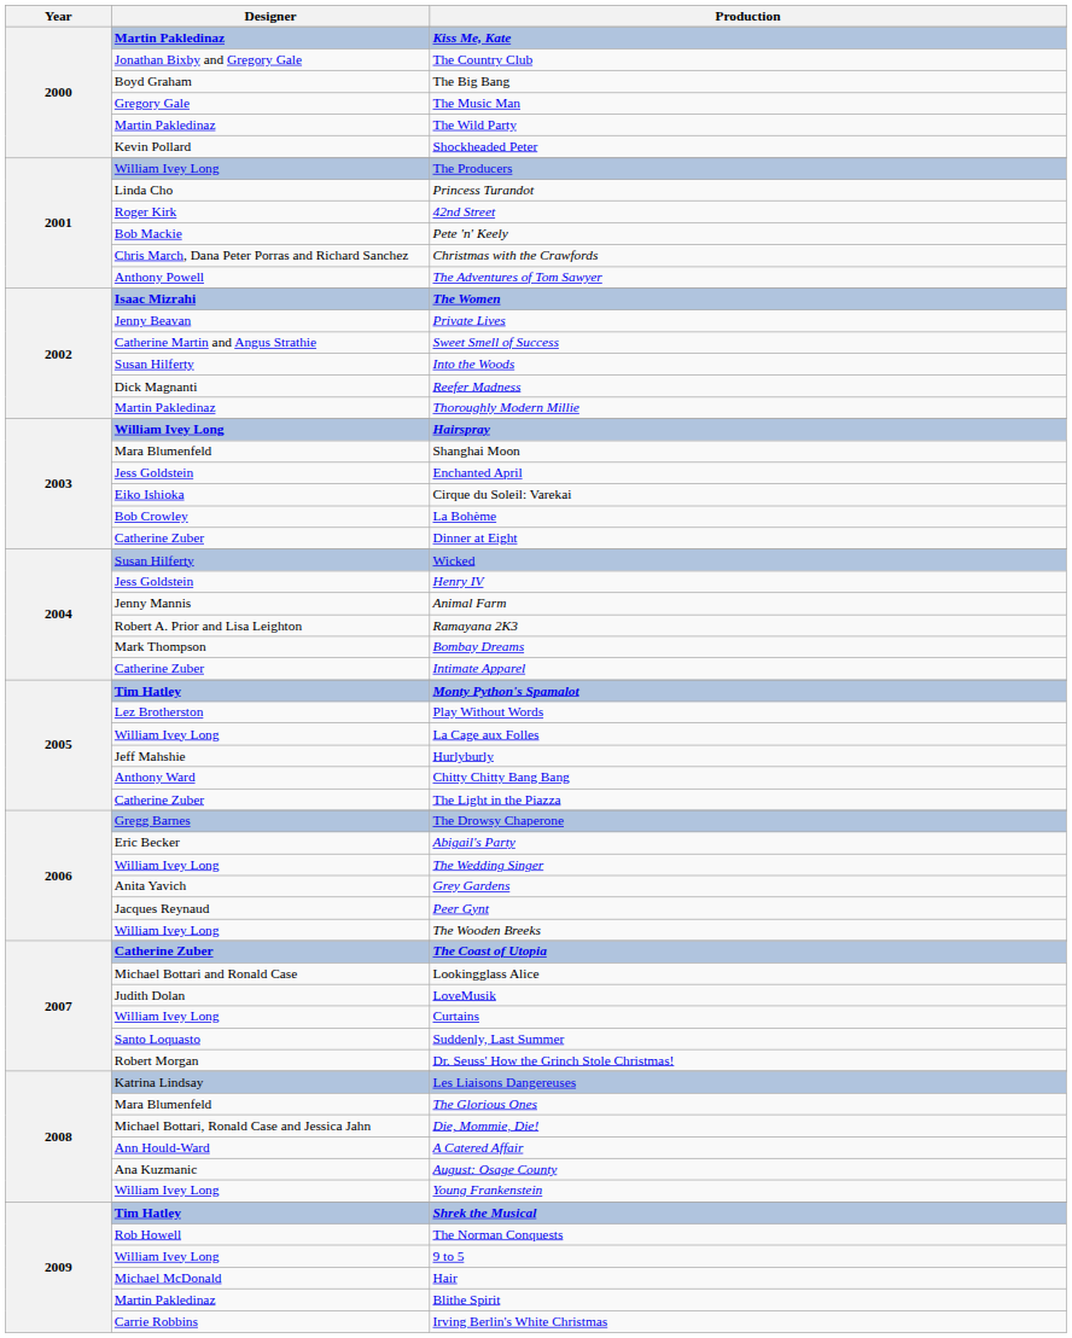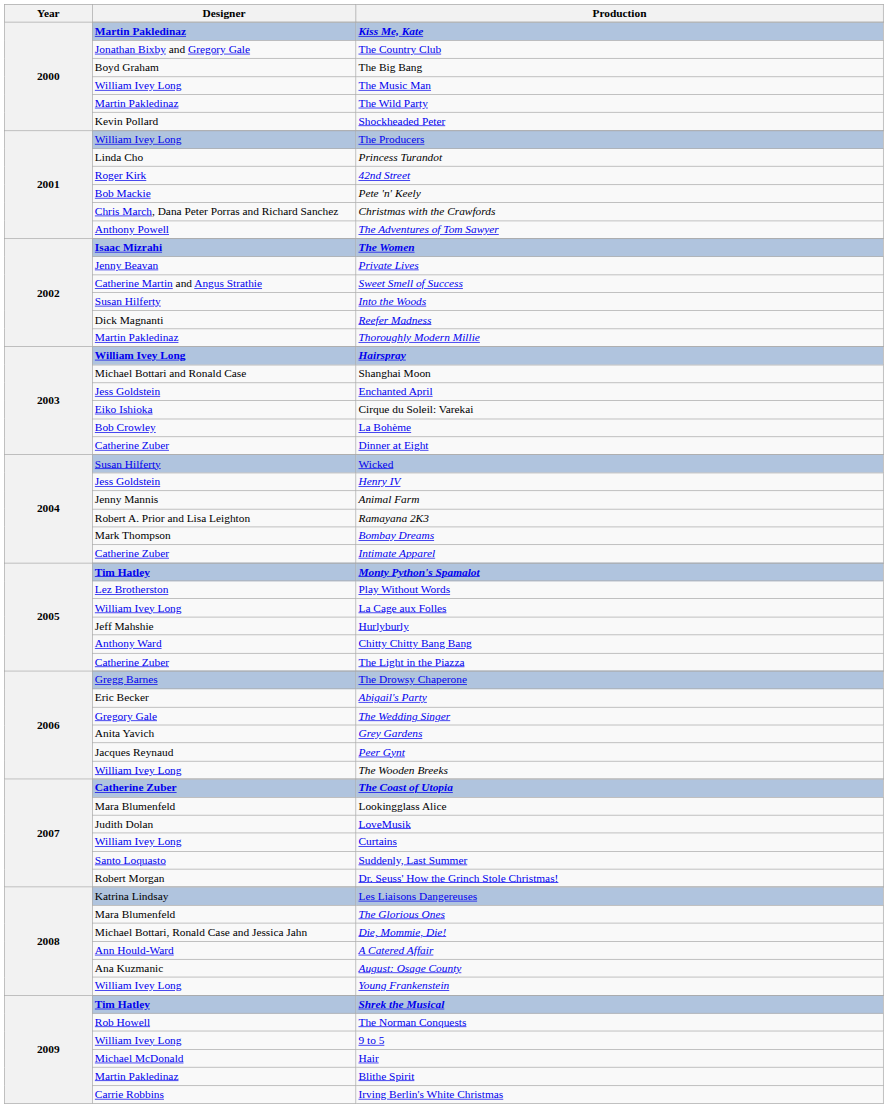 <table class="wikitable" style="width:98%;">
 <tr style="background:#bebebe;">
 <th style="width:10%;">Year</th>
 <th style="width:30%;">Designer</th>
 <th style="width:60%;">Production</th>
 </tr>
 <tr>
 <th rowspan="7">2000</th>
 </tr>
 <tr style="background:#B0C4DE">
 <td><strong><a href='#'>Martin Pakledinaz</a></strong></td>
 <td><strong><em><a href='#'>Kiss Me, Kate</a><em> <strong></td>
 </tr>
 <tr>
 <td><a href='#'>Jonathan Bixby</a> and <a href='#'>Gregory Gale</a></td>
 <td></em><a href='#'>The Country Club</a><em></td>
 </tr>
 <tr>
 <td>Boyd Graham</td>
 <td></em>The Big Bang<em></td>
 </tr>
 <tr>
-<td><a href='#'>Gregory Gale</a></td>
+<td><a href='#'>William Ivey Long</a></td>
 <td></em><a href='#'>The Music Man</a><em></td>
 </tr>
 <tr>
 <td><a href='#'>Martin Pakledinaz</a></td>
 <td></em><a href='#'>The Wild Party</a><em></td>
 </tr>
 <tr>
 <td>Kevin Pollard</td>
 <td></em><a href='#'>Shockheaded Peter</a><em></td>
 </tr>
 <tr>
 <th rowspan="7">2001</th>
 </tr>
 <tr style="background:#B0C4DE">
 <td></strong><a href='#'>William Ivey Long</a><strong></td>
 <td></em></strong><a href='#'>The Producers</a></em> </strong></td>
 </tr>
 <tr>
 <td>Linda Cho</td>
 <td><em>Princess Turandot</em></td>
 </tr>
 <tr>
 <td><a href='#'>Roger Kirk</a></td>
 <td><em><a href='#'>42nd Street</a></em></td>
 </tr>
 <tr>
 <td><a href='#'>Bob Mackie</a></td>
 <td><em>Pete 'n' Keely</em></td>
 </tr>
 <tr>
 <td><a href='#'>Chris March</a>, Dana Peter Porras and Richard Sanchez</td>
 <td><em>Christmas with the Crawfords</em></td>
 </tr>
 <tr>
 <td><a href='#'>Anthony Powell</a></td>
 <td><em><a href='#'>The Adventures of Tom Sawyer</a></em></td>
 </tr>
 <tr>
 <th rowspan="7">2002</th>
 </tr>
 <tr style="background:#B0C4DE">
 <td><strong><a href='#'>Isaac Mizrahi</a></strong></td>
 <td><strong><em><a href='#'>The Women</a></em></strong></td>
 </tr>
 <tr>
 <td><a href='#'>Jenny Beavan</a></td>
 <td><em><a href='#'>Private Lives</a></em></td>
 </tr>
 <tr>
 <td><a href='#'>Catherine Martin</a> and <a href='#'>Angus Strathie</a></td>
 <td><em><a href='#'>Sweet Smell of Success</a></em></td>
 </tr>
 <tr>
 <td><a href='#'>Susan Hilferty</a></td>
 <td><em><a href='#'>Into the Woods</a></em></td>
 </tr>
 <tr>
 <td>Dick Magnanti</td>
 <td><em><a href='#'>Reefer Madness</a></em></td>
 </tr>
 <tr>
 <td><a href='#'>Martin Pakledinaz</a></td>
 <td><em><a href='#'>Thoroughly Modern Millie</a></em></td>
 </tr>
 <tr>
 <th rowspan="7">2003</th>
 </tr>
 <tr style="background:#B0C4DE">
 <td><strong><a href='#'>William Ivey Long</a></strong></td>
 <td><strong><em><a href='#'>Hairspray</a><em> <strong></td>
 </tr>
 <tr>
-<td>Mara Blumenfeld</td>
+<td>Michael Bottari and Ronald Case</td>
 <td></em>Shanghai Moon<em></td>
 </tr>
 <tr>
 <td><a href='#'>Jess Goldstein</a></td>
 <td></em><a href='#'>Enchanted April</a><em></td>
 </tr>
 <tr>
 <td><a href='#'>Eiko Ishioka</a></td>
 <td></em>Cirque du Soleil: Varekai<em></td>
 </tr>
 <tr>
 <td><a href='#'>Bob Crowley</a></td>
 <td></em><a href='#'>La Bohème</a><em></td>
 </tr>
 <tr>
 <td><a href='#'>Catherine Zuber</a></td>
 <td></em><a href='#'>Dinner at Eight</a><em></td>
 </tr>
 <tr>
 <th rowspan="7">2004</th>
 </tr>
 <tr style="background:#B0C4DE">
 <td></strong><a href='#'>Susan Hilferty</a><strong></td>
 <td></em></strong><a href='#'>Wicked</a></em> </strong></td>
 </tr>
 <tr>
 <td><a href='#'>Jess Goldstein</a></td>
 <td><em><a href='#'>Henry IV</a></em></td>
 </tr>
 <tr>
 <td>Jenny Mannis</td>
 <td><em>Animal Farm</em></td>
 </tr>
 <tr>
 <td>Robert A. Prior and Lisa Leighton</td>
 <td><em>Ramayana 2K3</em></td>
 </tr>
 <tr>
 <td>Mark Thompson</td>
 <td><em><a href='#'>Bombay Dreams</a></em></td>
 </tr>
 <tr>
 <td><a href='#'>Catherine Zuber</a></td>
 <td><em><a href='#'>Intimate Apparel</a></em></td>
 </tr>
 <tr>
 <th rowspan="7">2005</th>
 </tr>
 <tr style="background:#B0C4DE">
 <td><strong><a href='#'>Tim Hatley</a></strong></td>
 <td><strong><em><a href='#'>Monty Python's Spamalot</a><em> <strong></td>
 </tr>
 <tr>
 <td><a href='#'>Lez Brotherston</a></td>
 <td></em><a href='#'>Play Without Words</a><em></td>
 </tr>
 <tr>
 <td><a href='#'>William Ivey Long</a></td>
 <td></em><a href='#'>La Cage aux Folles</a><em></td>
 </tr>
 <tr>
 <td>Jeff Mahshie</td>
 <td></em><a href='#'>Hurlyburly</a><em></td>
 </tr>
 <tr>
 <td><a href='#'>Anthony Ward</a></td>
 <td></em><a href='#'>Chitty Chitty Bang Bang</a><em></td>
 </tr>
 <tr>
 <td><a href='#'>Catherine Zuber</a></td>
 <td></em><a href='#'>The Light in the Piazza</a><em></td>
 </tr>
 <tr>
 <th rowspan="7">2006</th>
 </tr>
 <tr style="background:#B0C4DE">
 <td></strong><a href='#'>Gregg Barnes</a><strong></td>
 <td></em></strong><a href='#'>The Drowsy Chaperone</a></em> </strong></td>
 </tr>
 <tr>
 <td>Eric Becker</td>
 <td><em><a href='#'>Abigail's Party</a></em></td>
 </tr>
 <tr>
-<td><a href='#'>William Ivey Long</a></td>
+<td><a href='#'>Gregory Gale</a></td>
 <td><em><a href='#'>The Wedding Singer</a></em></td>
 </tr>
 <tr>
 <td>Anita Yavich</td>
 <td><em><a href='#'>Grey Gardens</a></em></td>
 </tr>
 <tr>
 <td>Jacques Reynaud</td>
 <td><em><a href='#'>Peer Gynt</a></em></td>
 </tr>
 <tr>
 <td><a href='#'>William Ivey Long</a></td>
 <td><em>The Wooden Breeks</em></td>
 </tr>
 <tr>
 <th rowspan="7">2007</th>
 </tr>
 <tr style="background:#B0C4DE">
 <td><strong><a href='#'>Catherine Zuber</a></strong></td>
 <td><strong><em><a href='#'>The Coast of Utopia</a><em> <strong></td>
 </tr>
 <tr>
-<td>Michael Bottari and Ronald Case</td>
+<td>Mara Blumenfeld</td>
 <td></em>Lookingglass Alice<em></td>
 </tr>
 <tr>
 <td>Judith Dolan</td>
 <td></em><a href='#'>LoveMusik</a><em></td>
 </tr>
 <tr>
 <td><a href='#'>William Ivey Long</a></td>
 <td></em><a href='#'>Curtains</a><em></td>
 </tr>
 <tr>
 <td><a href='#'>Santo Loquasto</a></td>
 <td></em><a href='#'>Suddenly, Last Summer</a><em></td>
 </tr>
 <tr>
 <td>Robert Morgan</td>
 <td></em><a href='#'>Dr. Seuss' How the Grinch Stole Christmas!</a><em></td>
 </tr>
 <tr>
 <th rowspan="7">2008</th>
 </tr>
 <tr style="background:#B0C4DE">
 <td></strong>Katrina Lindsay<strong></td>
 <td></em></strong><a href='#'>Les Liaisons Dangereuses</a></em> </strong></td>
 </tr>
 <tr>
 <td>Mara Blumenfeld</td>
 <td><em><a href='#'>The Glorious Ones</a></em></td>
 </tr>
 <tr>
 <td>Michael Bottari, Ronald Case and Jessica Jahn</td>
 <td><em><a href='#'>Die, Mommie, Die!</a></em></td>
 </tr>
 <tr>
 <td><a href='#'>Ann Hould-Ward</a></td>
 <td><em><a href='#'>A Catered Affair</a></em></td>
 </tr>
 <tr>
 <td>Ana Kuzmanic</td>
 <td><em><a href='#'>August: Osage County</a></em></td>
 </tr>
 <tr>
 <td><a href='#'>William Ivey Long</a></td>
 <td><em><a href='#'>Young Frankenstein</a></em></td>
 </tr>
 <tr>
 <th rowspan="7">2009</th>
 </tr>
 <tr style="background:#B0C4DE">
 <td><strong><a href='#'>Tim Hatley</a></strong></td>
 <td><strong><em><a href='#'>Shrek the Musical</a><em> <strong></td>
 </tr>
 <tr>
 <td><a href='#'>Rob Howell</a></td>
 <td></em><a href='#'>The Norman Conquests</a><em></td>
 </tr>
 <tr>
 <td><a href='#'>William Ivey Long</a></td>
 <td></em><a href='#'>9 to 5</a><em></td>
 </tr>
 <tr>
 <td><a href='#'>Michael McDonald</a></td>
 <td></em><a href='#'>Hair</a><em></td>
 </tr>
 <tr>
 <td><a href='#'>Martin Pakledinaz</a></td>
 <td></em><a href='#'>Blithe Spirit</a><em></td>
 </tr>
 <tr>
 <td><a href='#'>Carrie Robbins</a></td>
 <td></em><a href='#'>Irving Berlin's White Christmas</a><em></td>
 </tr>
 </table>
